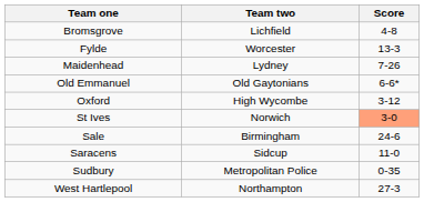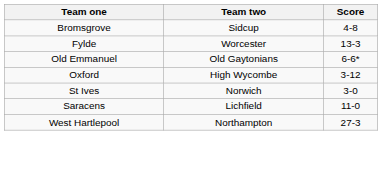 <table class="wikitable" style="text-align: center">
 <tr>
 <th width=250>Team one</th>
 <th width=250>Team two</th>
 <th width=80>Score</th>
 </tr>
 <tr>
 <td>Bromsgrove</td>
-<td>Lichfield</td>
+<td>Sidcup</td>
 <td>4-8</td>
 </tr>
 <tr>
 <td>Fylde</td>
 <td>Worcester</td>
 <td>13-3</td>
-</tr>
-<tr>
-<td>Maidenhead</td>
-<td>Lydney</td>
-<td>7-26</td>
 </tr>
 <tr>
 <td>Old Emmanuel</td>
 <td>Old Gaytonians</td>
 <td>6-6*</td>
 </tr>
 <tr>
 <td>Oxford</td>
 <td>High Wycombe</td>
 <td>3-12</td>
 </tr>
 <tr>
 <td>St Ives</td>
 <td>Norwich</td>
-<td style="background: lightsalmon;">3-0</td>
-</tr>
-<tr>
-<td>Sale</td>
-<td>Birmingham</td>
-<td>24-6</td>
+<td>3-0</td>
 </tr>
 <tr>
 <td>Saracens</td>
-<td>Sidcup</td>
+<td>Lichfield</td>
 <td>11-0</td>
-</tr>
-<tr>
-<td>Sudbury</td>
-<td>Metropolitan Police</td>
-<td>0-35</td>
 </tr>
 <tr>
 <td>West Hartlepool</td>
 <td>Northampton</td>
 <td>27-3</td>
 </tr>
 </table>
